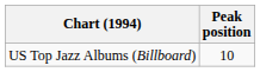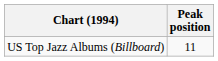 <table class="wikitable">
 <tr>
 <th>Chart (1994)</th>
 <th>Peak<br>position</th>
 </tr>
 <tr>
 <td>US Top Jazz Albums (<em>Billboard</em>)</td>
-<td align="center">10</td>
+<td align="center">11</td>
 </tr>
 </table>
